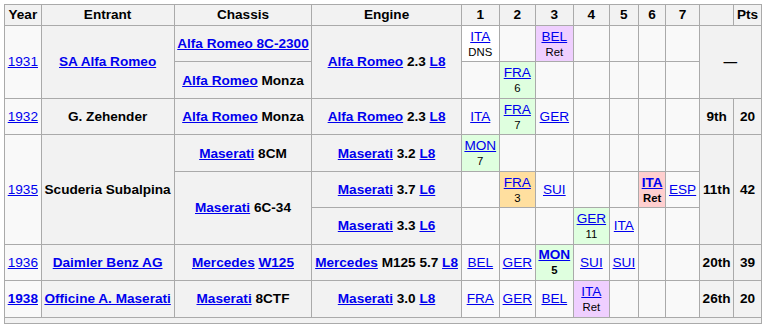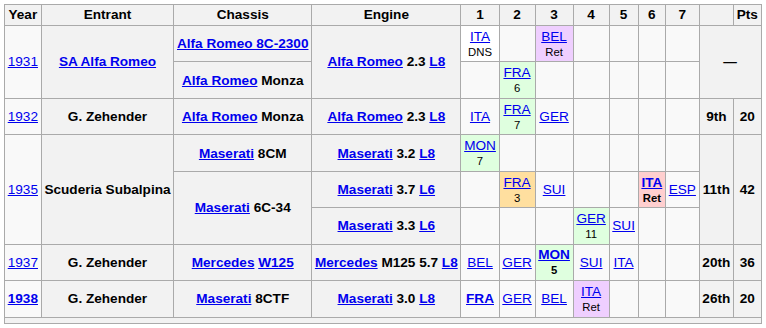 <table class="wikitable" style="text-align:center; font-size:85%">
 <tr>
 <th>Year</th>
 <th>Entrant</th>
 <th>Chassis</th>
 <th>Engine</th>
 <th>1</th>
 <th>2</th>
 <th>3</th>
 <th>4</th>
 <th>5</th>
 <th>6</th>
 <th>7</th>
 <th></th>
 <th>Pts</th>
 </tr>
 <tr>
 <td rowspan=2><a href='#'>1931</a></td>
 <th rowspan=2 nowrap><a href='#'>SA Alfa Romeo</a></th>
 <th nowrap><a href='#'>Alfa Romeo 8C-2300</a></th>
 <th rowspan=2 nowrap><a href='#'>Alfa Romeo</a> 2.3 <a href='#'>L8</a></th>
 <td style="background:#FFFFFF;"><a href='#'>ITA</a><br><small>DNS</small></td>
 <td></td>
 <td style="background:#EFCFFF;"><a href='#'>BEL</a><br><small>Ret</small></td>
 <td></td>
 <td></td>
 <td></td>
 <td></td>
 <th colspan=2 rowspan=2>—</th>
 </tr>
 <tr>
 <th nowrap><a href='#'>Alfa Romeo</a> Monza</th>
 <td></td>
 <td style="background:#DFFFDF;"><a href='#'>FRA</a><br><small>6</small></td>
 <td></td>
 <td></td>
 <td></td>
 <td></td>
 <td></td>
 </tr>
 <tr>
 <td><a href='#'>1932</a></td>
 <th nowrap>G. Zehender</th>
 <th nowrap><a href='#'>Alfa Romeo</a> Monza</th>
 <th nowrap><a href='#'>Alfa Romeo</a> 2.3 <a href='#'>L8</a></th>
 <td><a href='#'>ITA</a></td>
 <td style="background:#DFFFDF;"><a href='#'>FRA</a><br><small>7</small></td>
 <td><a href='#'>GER</a></td>
 <td></td>
 <td></td>
 <td></td>
 <td></td>
 <th>9th</th>
 <th>20</th>
 </tr>
 <tr>
 <td rowspan=3><a href='#'>1935</a></td>
 <th rowspan=3 nowrap>Scuderia Subalpina</th>
 <th nowrap><a href='#'>Maserati</a> 8CM</th>
 <th nowrap><a href='#'>Maserati</a> 3.2 <a href='#'>L8</a></th>
 <td style="background:#DFFFDF;"><a href='#'>MON</a><br><small>7</small></td>
 <td></td>
 <td></td>
 <td></td>
 <td></td>
 <td></td>
 <td></td>
 <th rowspan=3>11th</th>
 <th rowspan=3>42</th>
 </tr>
 <tr>
 <th rowspan=2 nowrap><a href='#'>Maserati</a> 6C-34</th>
 <th nowrap><a href='#'>Maserati</a> 3.7 <a href='#'>L6</a></th>
 <td></td>
 <td style="background:#ffdf9f;"><a href='#'>FRA</a><br><small>3</small></td>
 <td><a href='#'>SUI</a></td>
 <td></td>
 <td></td>
 <td style="background:#FFCFCF;"><strong><a href='#'>ITA</a><br><small>Ret</small></strong></td>
 <td><a href='#'>ESP</a></td>
 </tr>
 <tr>
 <th nowrap><a href='#'>Maserati</a> 3.3 <a href='#'>L6</a></th>
 <td></td>
 <td></td>
 <td></td>
 <td style="background:#DFFFDF;"><a href='#'>GER</a><br><small>11</small></td>
-<td><a href='#'>ITA</a></td>
+<td><a href='#'>SUI</a></td>
 <td></td>
 <td></td>
 </tr>
 <tr>
-<td><a href='#'>1936</a></td>
-<th nowrap><a href='#'>Daimler Benz AG</a></th>
+<td><a href='#'>1937</a></td>
+<th nowrap>G. Zehender</th>
 <th nowrap><a href='#'>Mercedes</a> <a href='#'>W125</a></th>
 <th nowrap><a href='#'>Mercedes</a> M125 5.7 <a href='#'>L8</a></th>
 <td><a href='#'>BEL</a></td>
 <td><a href='#'>GER</a></td>
 <td style="background:#DFFFDF;"><strong><a href='#'>MON</a><br><small>5</small></strong></td>
 <td><a href='#'>SUI</a></td>
-<td><a href='#'>SUI</a></td>
+<td><a href='#'>ITA</a></td>
 <td></td>
 <td></td>
 <th>20th</th>
-<th>39</th>
+<th>36</th>
 </tr>
 <tr>
 <td><strong><a href='#'>1938</a></strong></td>
-<th nowrap><a href='#'>Officine A. Maserati</a></th>
+<th nowrap>G. Zehender</th>
 <th nowrap><a href='#'>Maserati</a> 8CTF</th>
 <th nowrap><a href='#'>Maserati</a> 3.0 <a href='#'>L8</a></th>
-<td><a href='#'>FRA</a></td>
+<td><strong><a href='#'>FRA</a></strong></td>
 <td><a href='#'>GER</a></td>
 <td><a href='#'>BEL</a></td>
 <td style="background:#EFCFFF;"><a href='#'>ITA</a><br><small>Ret</small></td>
 <td></td>
 <td></td>
 <td></td>
 <th>26th</th>
 <th>20</th>
 </tr>
 <tr>
 <th colspan=13></th>
 </tr>
 </table>
